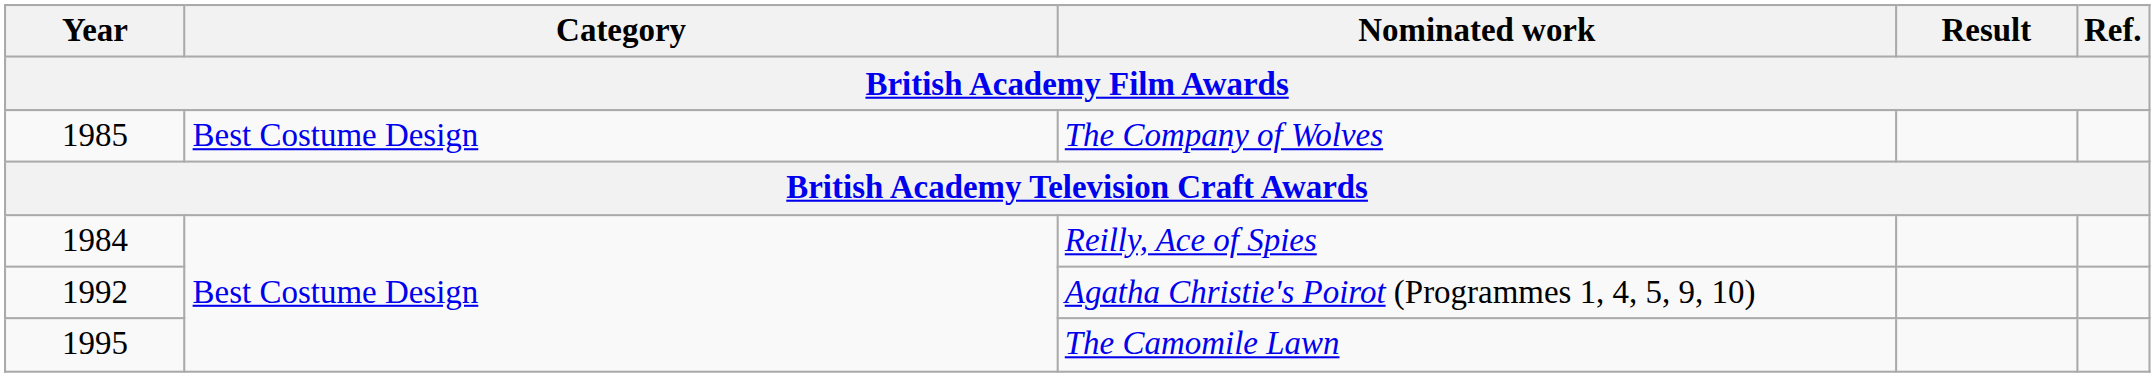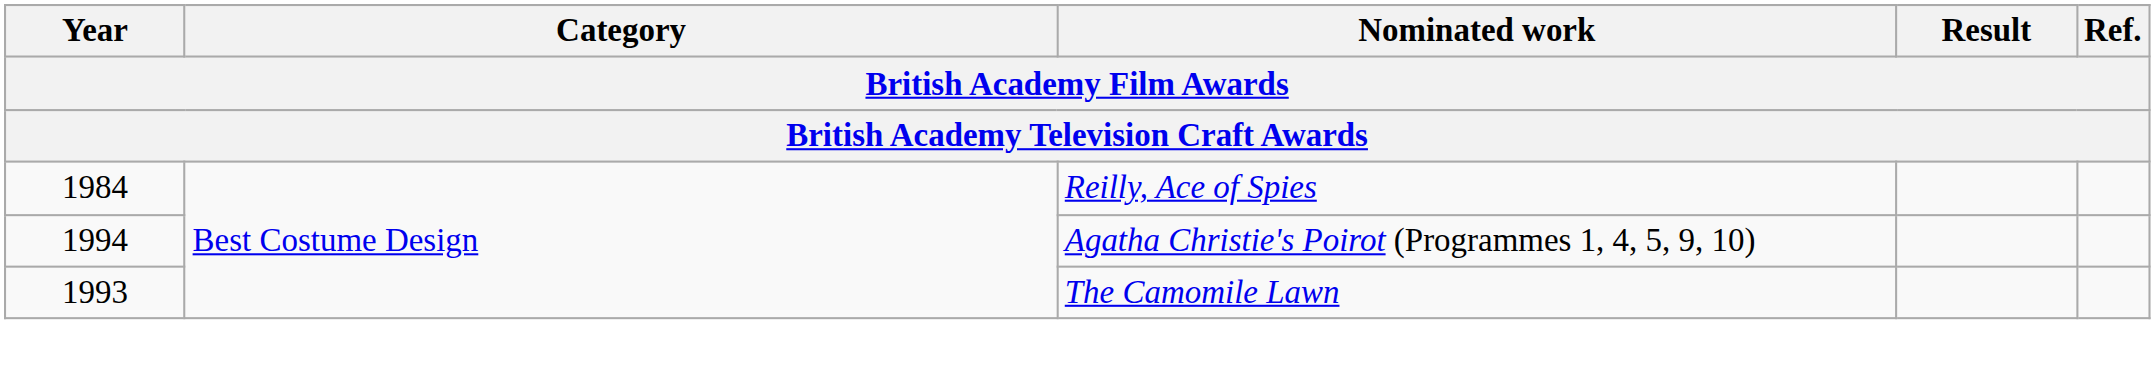 <table class="wikitable">
 <tr>
 <th scope="col" style="width:5em;">Year</th>
 <th scope="col" style="width:26em;">Category</th>
 <th scope="col" style="width:25em;">Nominated work</th>
 <th scope="col" style="width:5em;">Result</th>
 <th>Ref.</th>
 </tr>
 <tr>
 <th colspan="5"><a href='#'>British Academy Film Awards</a></th>
 </tr>
 <tr>
-<td style="text-align:center;">1985</td>
-<td rowspan=""><a href='#'>Best Costume Design</a></td>
-<td><em><a href='#'>The Company of Wolves</a></em></td>
-<td></td>
-<td style="text-align:center;"></td>
-</tr>
-<tr>
 <th colspan="5"><a href='#'>British Academy Television Craft Awards</a></th>
 </tr>
 <tr>
 <td style="text-align:center;">1984</td>
 <td rowspan="3"><a href='#'>Best Costume Design</a></td>
 <td><em><a href='#'>Reilly, Ace of Spies</a></em></td>
 <td></td>
 <td style="text-align:center;"></td>
 </tr>
 <tr>
-<td style="text-align:center;">1992</td>
+<td style="text-align:center;">1994</td>
 <td><em><a href='#'>Agatha Christie's Poirot</a></em> (Programmes 1, 4, 5, 9, 10)</td>
 <td></td>
 <td style="text-align:center;"></td>
 </tr>
 <tr>
-<td style="text-align:center;">1995</td>
+<td style="text-align:center;">1993</td>
 <td><em><a href='#'>The Camomile Lawn</a></em></td>
 <td></td>
 <td style="text-align:center;"></td>
 </tr>
 </table>
